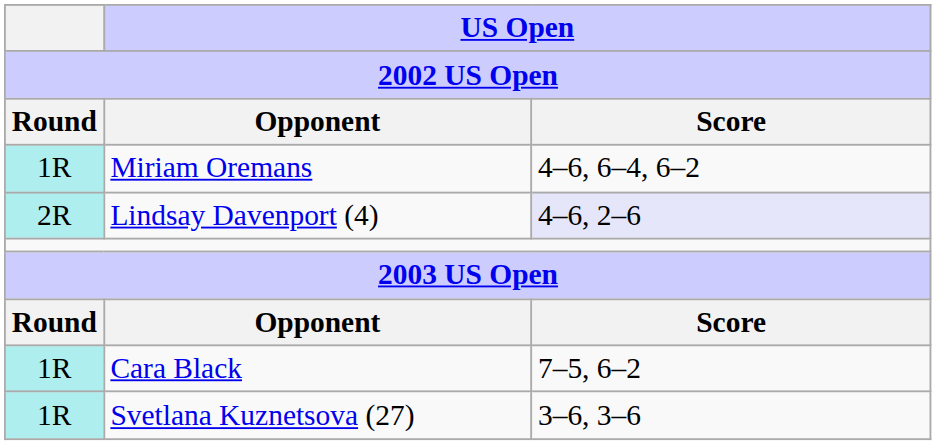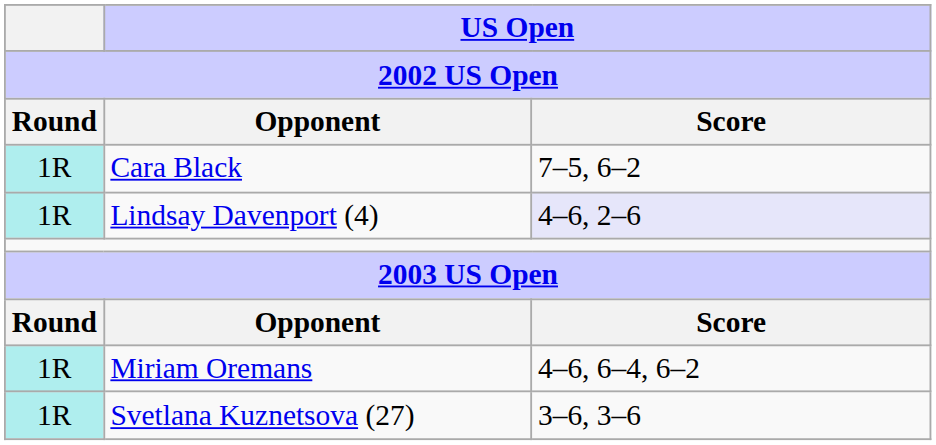 <table class="wikitable collapsible collapsed">
 <tr>
 <th></th>
 <th colspan=2 style="background:#ccf;"><a href='#'>US Open</a></th>
 </tr>
 <tr>
 <th colspan=3 style="background:#ccf;"><a href='#'>2002 US Open</a></th>
 </tr>
 <tr>
 <th>Round</th>
 <th width=225>Opponent</th>
 <th width=210>Score</th>
 </tr>
 <tr>
 <td style="text-align:center; background:#afeeee;">1R</td>
-<td> <a href='#'>Miriam Oremans</a></td>
-<td>4–6, 6–4, 6–2</td>
+<td> <a href='#'>Cara Black</a></td>
+<td>7–5, 6–2</td>
 </tr>
 <tr>
-<td style="text-align:center; background:#afeeee;">2R</td>
+<td style="text-align:center; background:#afeeee;">1R</td>
 <td> <a href='#'>Lindsay Davenport</a> (4)</td>
 <td style="background: lavender;">4–6, 2–6</td>
 </tr>
 <tr>
 <td colspan=3></td>
 </tr>
 <tr>
 <th colspan=3 style="background:#ccf;"><a href='#'>2003 US Open</a></th>
 </tr>
 <tr>
 <th>Round</th>
 <th width=225>Opponent</th>
 <th width=210>Score</th>
 </tr>
 <tr>
 <td style="text-align:center; background:#afeeee;">1R</td>
-<td> <a href='#'>Cara Black</a></td>
-<td>7–5, 6–2</td>
+<td> <a href='#'>Miriam Oremans</a></td>
+<td>4–6, 6–4, 6–2</td>
 </tr>
 <tr>
 <td style="text-align:center; background:#afeeee;">1R</td>
 <td> <a href='#'>Svetlana Kuznetsova</a> (27)</td>
 <td>3–6, 3–6</td>
 </tr>
 </table>
